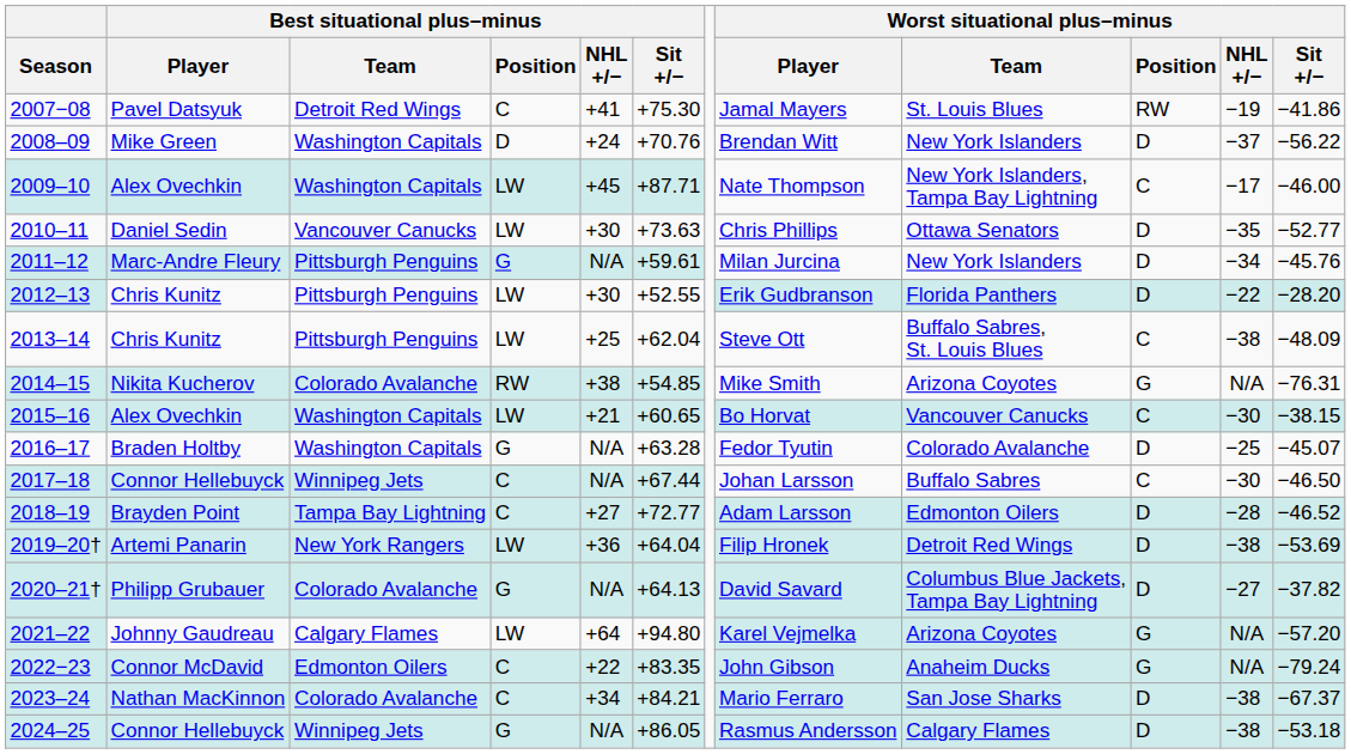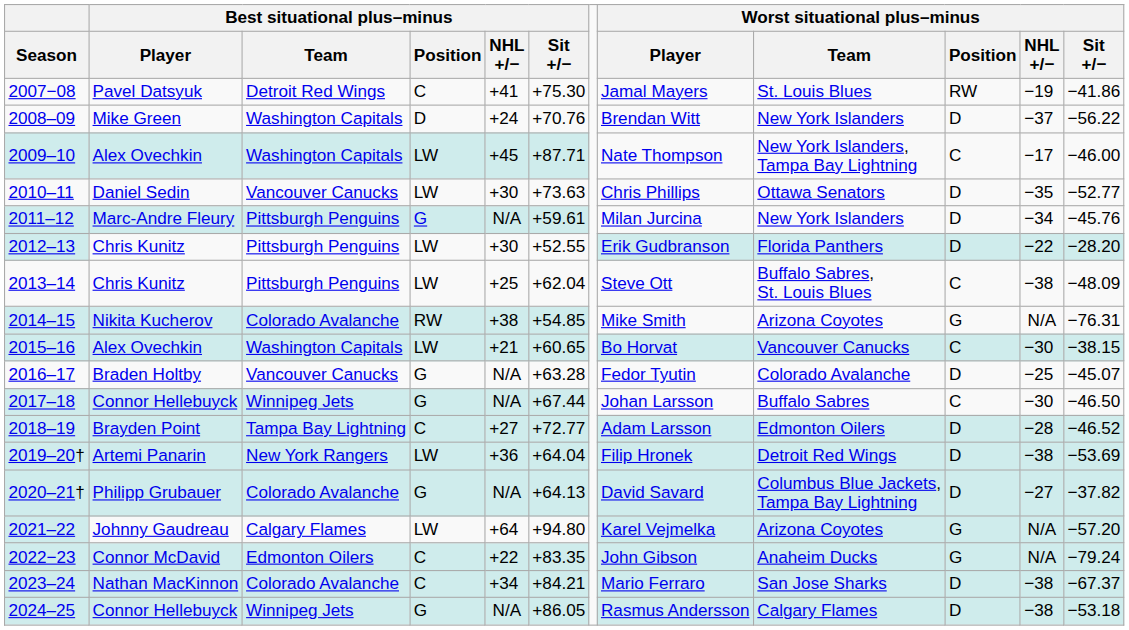 <table class="wikitable">
 <tr>
 <th></th>
 <th colspan="5">Best situational plus–minus</th>
 <td rowspan="100"></td>
 <th colspan="5">Worst situational plus–minus</th>
 </tr>
 <tr>
 <th>Season</th>
 <th>Player</th>
 <th>Team</th>
 <th>Position</th>
 <th>NHL<br>+/−</th>
 <th>Sit<br>+/−</th>
 <th>Player</th>
 <th>Team</th>
 <th>Position</th>
 <th>NHL<br>+/−</th>
 <th>Sit<br>+/−</th>
 </tr>
 <tr>
 <td><a href='#'>2007−08</a></td>
 <td><a href='#'>Pavel Datsyuk</a></td>
 <td><a href='#'>Detroit Red Wings</a></td>
 <td>C</td>
 <td>+41</td>
 <td>+75.30</td>
 <td><a href='#'>Jamal Mayers</a></td>
 <td><a href='#'>St. Louis Blues</a></td>
 <td>RW</td>
 <td>−19</td>
 <td>−41.86</td>
 </tr>
 <tr>
 <td><a href='#'>2008–09</a></td>
 <td><a href='#'>Mike Green</a></td>
 <td><a href='#'>Washington Capitals</a></td>
 <td>D</td>
 <td>+24</td>
 <td>+70.76</td>
 <td><a href='#'>Brendan Witt</a></td>
 <td><a href='#'>New York Islanders</a></td>
 <td>D</td>
 <td>−37</td>
 <td>−56.22</td>
 </tr>
 <tr>
 <td bgcolor="#CFECEC"><a href='#'>2009–10</a></td>
 <td bgcolor="#CFECEC"><a href='#'>Alex Ovechkin</a></td>
 <td bgcolor="#CFECEC"><a href='#'>Washington Capitals</a></td>
 <td bgcolor="#CFECEC">LW</td>
 <td bgcolor="#CFECEC">+45</td>
 <td bgcolor="#CFECEC">+87.71</td>
 <td><a href='#'>Nate Thompson</a></td>
 <td><a href='#'>New York Islanders</a>,<br><a href='#'>Tampa Bay Lightning</a></td>
 <td>C</td>
 <td>−17</td>
 <td>−46.00</td>
 </tr>
 <tr>
 <td><a href='#'>2010–11</a></td>
 <td><a href='#'>Daniel Sedin</a></td>
 <td><a href='#'>Vancouver Canucks</a></td>
 <td>LW</td>
 <td>+30</td>
 <td>+73.63</td>
 <td><a href='#'>Chris Phillips</a></td>
 <td><a href='#'>Ottawa Senators</a></td>
 <td>D</td>
 <td>−35</td>
 <td>−52.77</td>
 </tr>
 <tr>
 <td bgcolor="#CFECEC"><a href='#'>2011–12</a></td>
 <td bgcolor="#CFECEC"><a href='#'>Marc-Andre Fleury</a></td>
 <td bgcolor="#CFECEC"><a href='#'>Pittsburgh Penguins</a></td>
 <td bgcolor="#CFECEC"><a href='#'>G</a></td>
 <td bgcolor="#CFECEC" style="text-align: center;">N/A</td>
 <td bgcolor="#CFECEC">+59.61</td>
 <td><a href='#'>Milan Jurcina</a></td>
 <td><a href='#'>New York Islanders</a></td>
 <td>D</td>
 <td>−34</td>
 <td>−45.76</td>
 </tr>
 <tr>
 <td bgcolor="#CFECEC"><a href='#'>2012–13</a><strong></strong></td>
 <td><a href='#'>Chris Kunitz</a></td>
 <td><a href='#'>Pittsburgh Penguins</a></td>
 <td>LW</td>
 <td>+30</td>
 <td>+52.55</td>
 <td bgcolor="#CFECEC"><a href='#'>Erik Gudbranson</a></td>
 <td bgcolor="#CFECEC"><a href='#'>Florida Panthers</a></td>
 <td bgcolor="#CFECEC">D</td>
 <td bgcolor="#CFECEC">−22</td>
 <td bgcolor="#CFECEC">−28.20</td>
 </tr>
 <tr>
 <td><a href='#'>2013–14</a></td>
 <td><a href='#'>Chris Kunitz</a></td>
 <td><a href='#'>Pittsburgh Penguins</a></td>
 <td>LW</td>
 <td>+25</td>
 <td>+62.04</td>
 <td><a href='#'>Steve Ott</a></td>
 <td><a href='#'>Buffalo Sabres</a>,<br><a href='#'>St. Louis Blues</a></td>
 <td>C</td>
 <td>−38</td>
 <td>−48.09</td>
 </tr>
 <tr>
 <td bgcolor="#CFECEC"><a href='#'>2014–15</a></td>
 <td bgcolor="#CFECEC"><a href='#'>Nikita Kucherov</a></td>
 <td bgcolor="#CFECEC"><a href='#'>Colorado Avalanche</a></td>
 <td bgcolor="#CFECEC">RW</td>
 <td bgcolor="#CFECEC">+38</td>
 <td bgcolor="#CFECEC">+54.85</td>
 <td><a href='#'>Mike Smith</a></td>
 <td><a href='#'>Arizona Coyotes</a></td>
 <td>G</td>
 <td style="text-align: center;">N/A</td>
 <td>−76.31</td>
 </tr>
 <tr>
 <td bgcolor="#CFECEC"><a href='#'>2015–16</a></td>
 <td bgcolor="#CFECEC"><a href='#'>Alex Ovechkin</a></td>
 <td bgcolor="#CFECEC"><a href='#'>Washington Capitals</a></td>
 <td bgcolor="#CFECEC">LW</td>
 <td bgcolor="#CFECEC">+21</td>
 <td bgcolor="#CFECEC">+60.65</td>
 <td bgcolor="#CFECEC"><a href='#'>Bo Horvat</a></td>
 <td bgcolor="#CFECEC"><a href='#'>Vancouver Canucks</a></td>
 <td bgcolor="#CFECEC">C</td>
 <td bgcolor="#CFECEC">−30</td>
 <td bgcolor="#CFECEC">−38.15</td>
 </tr>
 <tr>
 <td><a href='#'>2016–17</a></td>
 <td><a href='#'>Braden Holtby</a></td>
-<td><a href='#'>Washington Capitals</a></td>
+<td><a href='#'>Vancouver Canucks</a></td>
 <td>G</td>
 <td style="text-align: center;">N/A</td>
 <td>+63.28</td>
 <td><a href='#'>Fedor Tyutin</a></td>
 <td><a href='#'>Colorado Avalanche</a></td>
 <td>D</td>
 <td>−25</td>
 <td>−45.07</td>
 </tr>
 <tr>
 <td bgcolor="#CFECEC"><a href='#'>2017–18</a></td>
 <td bgcolor="#CFECEC"><a href='#'>Connor Hellebuyck</a></td>
 <td bgcolor="#CFECEC"><a href='#'>Winnipeg Jets</a></td>
-<td bgcolor="#CFECEC">C</td>
+<td bgcolor="#CFECEC">G</td>
 <td bgcolor="#CFECEC" style="text-align: center;">N/A</td>
 <td bgcolor="#CFECEC">+67.44</td>
 <td><a href='#'>Johan Larsson</a></td>
 <td><a href='#'>Buffalo Sabres</a></td>
 <td>C</td>
 <td>−30</td>
 <td>−46.50</td>
 </tr>
 <tr>
 <td bgcolor="#CFECEC"><a href='#'>2018–19</a></td>
 <td bgcolor="#CFECEC"><a href='#'>Brayden Point</a></td>
 <td bgcolor="#CFECEC"><a href='#'>Tampa Bay Lightning</a></td>
 <td bgcolor="#CFECEC">C</td>
 <td bgcolor="#CFECEC">+27</td>
 <td bgcolor="#CFECEC">+72.77</td>
 <td bgcolor="#CFECEC"><a href='#'>Adam Larsson</a></td>
 <td bgcolor="#CFECEC"><a href='#'>Edmonton Oilers</a></td>
 <td bgcolor="#CFECEC">D</td>
 <td bgcolor="#CFECEC">−28</td>
 <td bgcolor="#CFECEC">−46.52</td>
 </tr>
 <tr>
 <td bgcolor="#CFECEC"><a href='#'>2019–20</a>†</td>
 <td bgcolor="#CFECEC"><a href='#'>Artemi Panarin</a></td>
 <td bgcolor="#CFECEC"><a href='#'>New York Rangers</a></td>
 <td bgcolor="#CFECEC">LW</td>
 <td bgcolor="#CFECEC">+36</td>
 <td bgcolor="#CFECEC">+64.04</td>
 <td bgcolor="#CFECEC"><a href='#'>Filip Hronek</a></td>
 <td bgcolor="#CFECEC"><a href='#'>Detroit Red Wings</a></td>
 <td bgcolor="#CFECEC">D</td>
 <td bgcolor="#CFECEC">−38</td>
 <td bgcolor="#CFECEC">−53.69</td>
 </tr>
 <tr>
 <td bgcolor="#CFECEC"><a href='#'>2020–21</a>†</td>
 <td bgcolor="#CFECEC"><a href='#'>Philipp Grubauer</a></td>
 <td bgcolor="#CFECEC"><a href='#'>Colorado Avalanche</a></td>
 <td bgcolor="#CFECEC">G</td>
 <td bgcolor="#CFECEC" style="text-align: center;">N/A</td>
 <td bgcolor="#CFECEC">+64.13</td>
 <td bgcolor="#CFECEC"><a href='#'>David Savard</a></td>
 <td bgcolor="#CFECEC"><a href='#'>Columbus Blue Jackets</a>,<br><a href='#'>Tampa Bay Lightning</a></td>
 <td bgcolor="#CFECEC">D</td>
 <td bgcolor="#CFECEC">−27</td>
 <td bgcolor="#CFECEC">−37.82</td>
 </tr>
 <tr>
 <td bgcolor="#CFECEC"><a href='#'>2021–22</a></td>
 <td><a href='#'>Johnny Gaudreau</a></td>
 <td><a href='#'>Calgary Flames</a></td>
 <td>LW</td>
 <td>+64</td>
 <td>+94.80</td>
 <td bgcolor="#CFECEC"><a href='#'>Karel Vejmelka</a></td>
 <td bgcolor="#CFECEC"><a href='#'>Arizona Coyotes</a></td>
 <td bgcolor="#CFECEC">G</td>
 <td bgcolor="#CFECEC" style="text-align: center;">N/A</td>
 <td bgcolor="#CFECEC">−57.20</td>
 </tr>
 <tr>
 <td bgcolor="#CFECEC"><a href='#'>2022−23</a></td>
 <td bgcolor="#CFECEC"><a href='#'>Connor McDavid</a></td>
 <td bgcolor="#CFECEC"><a href='#'>Edmonton Oilers</a></td>
 <td bgcolor="#CFECEC">C</td>
 <td bgcolor="#CFECEC">+22</td>
 <td bgcolor="#CFECEC">+83.35</td>
 <td bgcolor="#CFECEC"><a href='#'>John Gibson</a></td>
 <td bgcolor="#CFECEC"><a href='#'>Anaheim Ducks</a></td>
 <td bgcolor="#CFECEC">G</td>
 <td bgcolor="#CFECEC" style="text-align: center;">N/A</td>
 <td bgcolor="#CFECEC">−79.24</td>
 </tr>
 <tr>
 <td bgcolor="#CFECEC"><a href='#'>2023–24</a></td>
 <td bgcolor="#CFECEC"><a href='#'>Nathan MacKinnon</a></td>
 <td bgcolor="#CFECEC"><a href='#'>Colorado Avalanche</a></td>
 <td bgcolor="#CFECEC">C</td>
 <td bgcolor="#CFECEC">+34</td>
 <td bgcolor="#CFECEC">+84.21</td>
 <td bgcolor="#CFECEC"><a href='#'>Mario Ferraro</a></td>
 <td bgcolor="#CFECEC"><a href='#'>San Jose Sharks</a></td>
 <td bgcolor="#CFECEC">D</td>
 <td bgcolor="#CFECEC">−38</td>
 <td bgcolor="#CFECEC">−67.37</td>
 </tr>
 <tr>
 <td bgcolor="#CFECEC"><a href='#'>2024–25</a></td>
 <td bgcolor="#CFECEC"><a href='#'>Connor Hellebuyck</a></td>
 <td bgcolor="#CFECEC"><a href='#'>Winnipeg Jets</a></td>
 <td bgcolor="#CFECEC">G</td>
 <td bgcolor="#CFECEC" style="text-align: center;">N/A</td>
 <td bgcolor="#CFECEC">+86.05</td>
 <td bgcolor="#CFECEC"><a href='#'>Rasmus Andersson</a></td>
 <td bgcolor="#CFECEC"><a href='#'>Calgary Flames</a></td>
 <td bgcolor="#CFECEC">D</td>
 <td bgcolor="#CFECEC">−38</td>
 <td bgcolor="#CFECEC">−53.18</td>
 </tr>
 </table>
